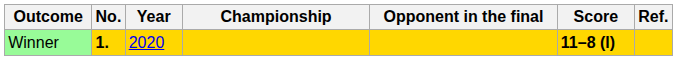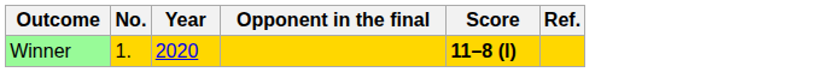 <table class="sortable wikitable">
 <tr>
 <th width="80">Outcome</th>
 <th width="20">No.</th>
 <th width="50">Year</th>
-<th style="width:180px;">Championship</th>
 <th style="width:180px;">Opponent in the final</th>
 <th width="70">Score</th>
 <th width="20">Ref.</th>
 </tr>
 <tr style="background:gold;">
 <td style="background:#98FB98;">Winner</td>
-<td><strong>1.</strong></td>
+<td>1.</td>
 <td><a href='#'>2020</a></td>
-<td></td>
 <td></td>
 <td><strong>11–8 (l)</strong></td>
 <td></td>
 </tr>
 </table>
